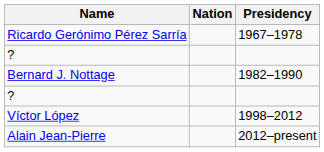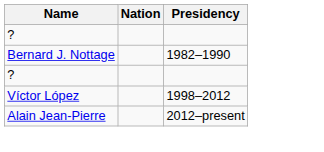 <table class="wikitable">
 <tr>
 <th>Name</th>
 <th>Nation</th>
 <th>Presidency</th>
-</tr>
-<tr>
-<td><a href='#'>Ricardo Gerónimo Pérez Sarría</a></td>
-<td></td>
-<td>1967–1978</td>
 </tr>
 <tr>
 <td align = left>?</td>
 <td></td>
 <td></td>
 </tr>
 <tr>
 <td><a href='#'>Bernard J. Nottage</a></td>
 <td></td>
 <td>1982–1990</td>
 </tr>
 <tr>
 <td>?</td>
 <td></td>
 <td></td>
 </tr>
 <tr>
 <td><a href='#'>Víctor López</a></td>
 <td></td>
 <td>1998–2012</td>
 </tr>
 <tr>
 <td><a href='#'>Alain Jean-Pierre</a></td>
 <td></td>
 <td>2012–present</td>
 </tr>
 </table>
